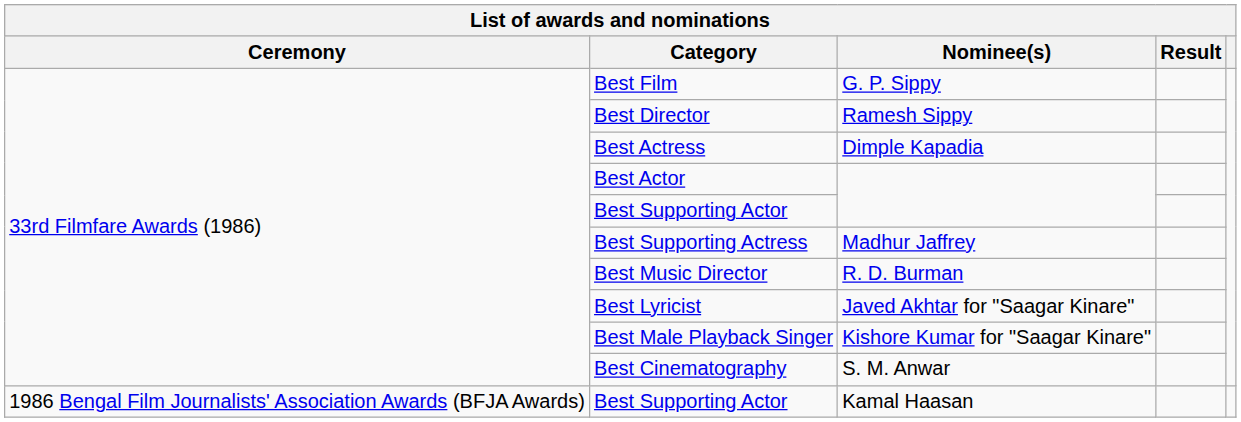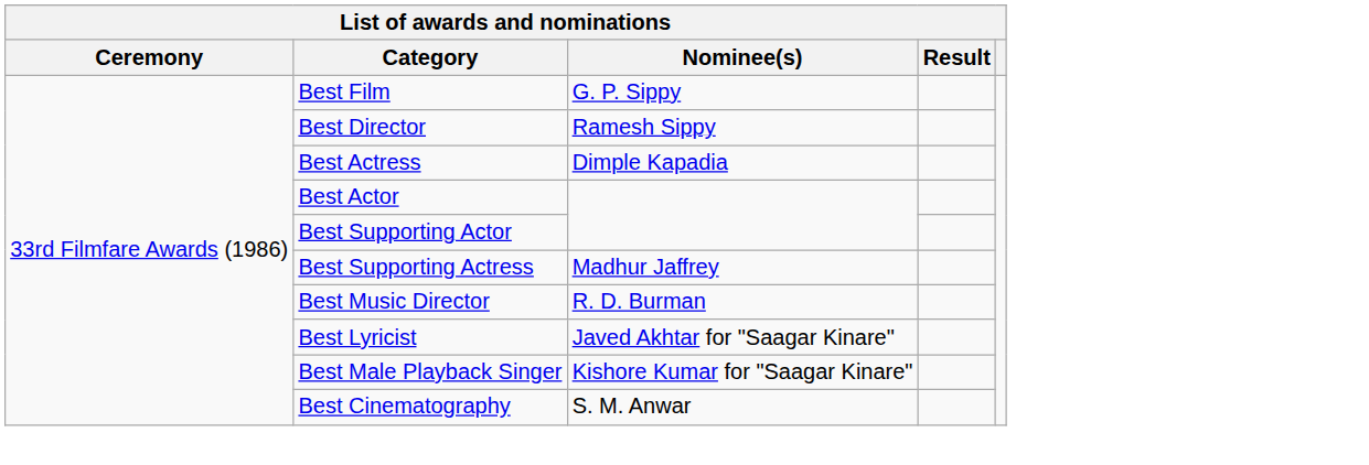 <table class="wikitable plainrowheaders sortable">
 <tr style="background:#ccc; vertical-align:bottom;">
 <th colspan="5">List of awards and nominations</th>
 </tr>
 <tr>
 <th scope="col">Ceremony</th>
 <th scope="col">Category</th>
 <th scope="col">Nominee(s)</th>
 <th scope="col">Result</th>
 <th scope="col" class="unsortable"></th>
 </tr>
 <tr>
 <td rowspan="10"><a href='#'>33rd Filmfare Awards</a> (1986)</td>
 <td><a href='#'>Best Film</a></td>
 <td><a href='#'>G. P. Sippy</a></td>
 <td></td>
 <td rowspan="10"></td>
 </tr>
 <tr>
 <td><a href='#'>Best Director</a></td>
 <td><a href='#'>Ramesh Sippy</a></td>
 <td></td>
 </tr>
 <tr>
 <td><a href='#'>Best Actress</a></td>
 <td><a href='#'>Dimple Kapadia</a></td>
 <td></td>
 </tr>
 <tr>
 <td><a href='#'>Best Actor</a></td>
 <td rowspan="2"></td>
 <td></td>
 </tr>
 <tr>
 <td><a href='#'>Best Supporting Actor</a></td>
 <td></td>
 </tr>
 <tr>
 <td><a href='#'>Best Supporting Actress</a></td>
 <td><a href='#'>Madhur Jaffrey</a></td>
 <td></td>
 </tr>
 <tr>
 <td><a href='#'>Best Music Director</a></td>
 <td><a href='#'>R. D. Burman</a></td>
 <td></td>
 </tr>
 <tr>
 <td><a href='#'>Best Lyricist</a></td>
 <td><a href='#'>Javed Akhtar</a> for "Saagar Kinare"</td>
 <td></td>
 </tr>
 <tr>
 <td><a href='#'>Best Male Playback Singer</a></td>
 <td><a href='#'>Kishore Kumar</a> for "Saagar Kinare"</td>
 <td></td>
 </tr>
 <tr>
 <td><a href='#'>Best Cinematography</a></td>
 <td>S. M. Anwar</td>
 <td></td>
 </tr>
-<tr>
-<td>1986 <a href='#'>Bengal Film Journalists' Association Awards</a> (BFJA Awards)</td>
-<td><a href='#'>Best Supporting Actor</a></td>
-<td>Kamal Haasan</td>
-<td></td>
-<td></td>
-</tr>
 </table>
